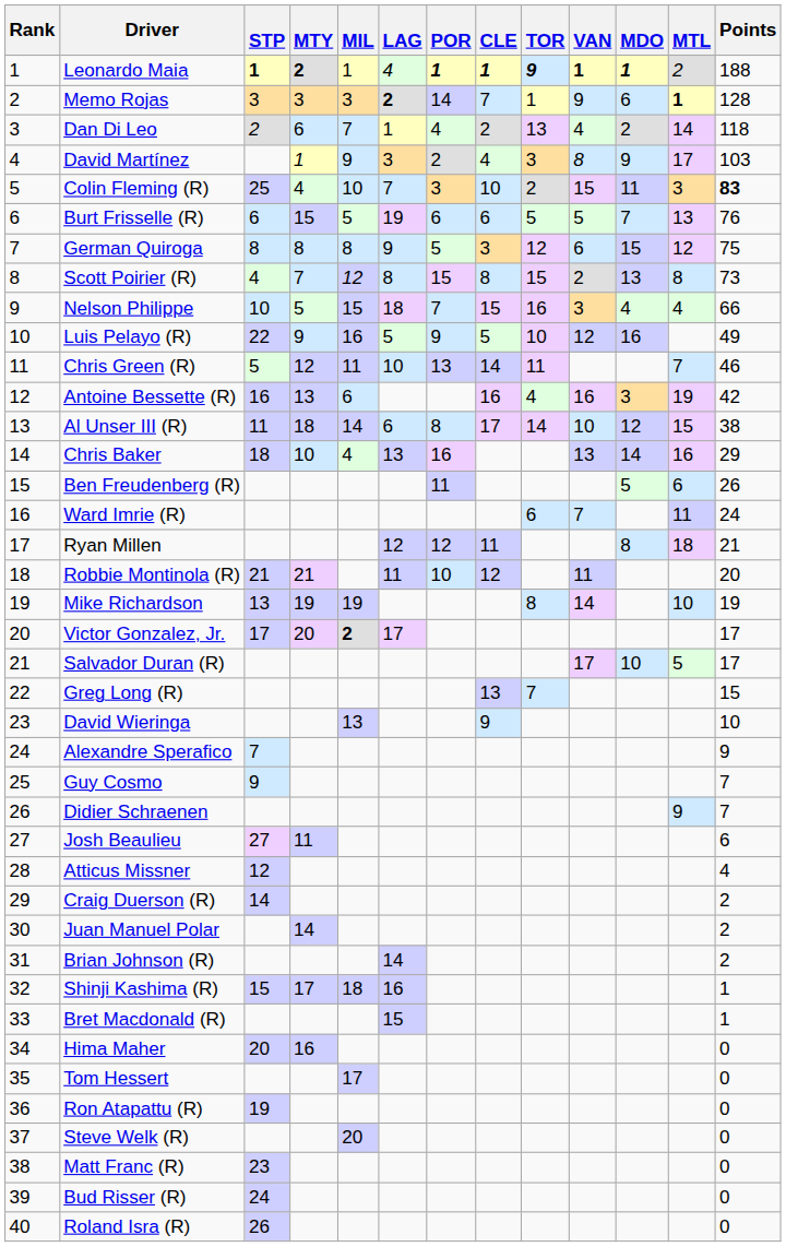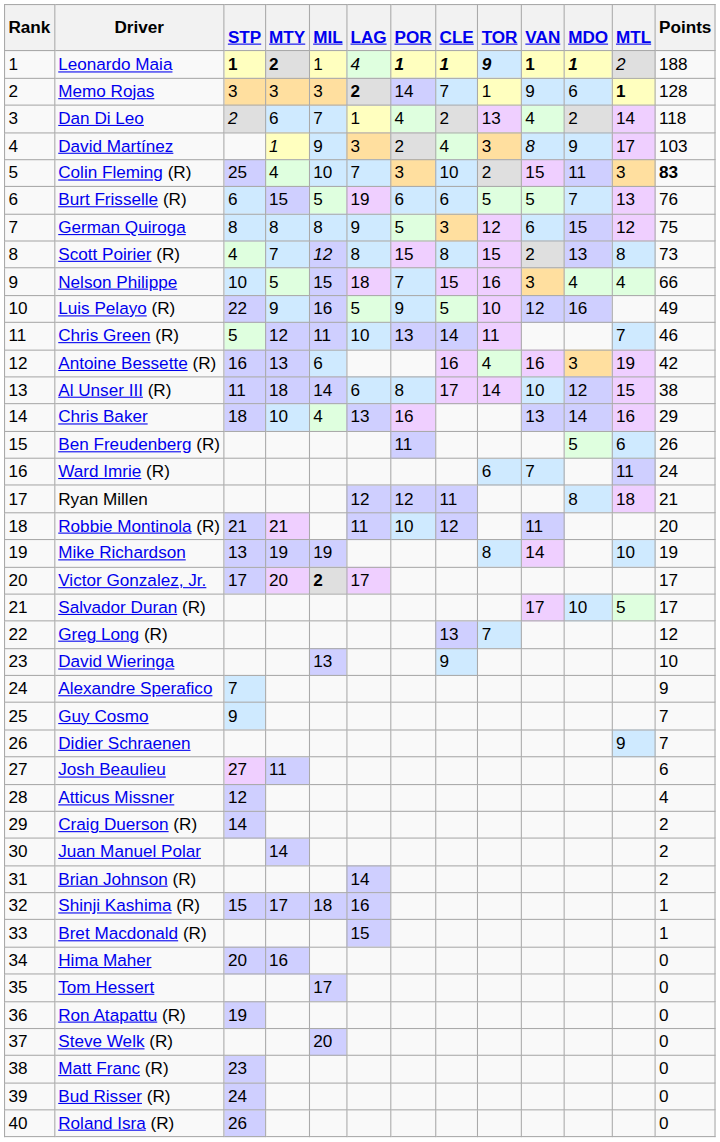 <table class="wikitable">
 <tr>
 <th>Rank</th>
 <th>Driver</th>
 <th> <br> <a href='#'>STP</a></th>
 <th> <br> <a href='#'>MTY</a></th>
 <th> <br> <a href='#'>MIL</a></th>
 <th> <br> <a href='#'>LAG</a></th>
 <th> <br> <a href='#'>POR</a></th>
 <th> <br> <a href='#'>CLE</a></th>
 <th> <br> <a href='#'>TOR</a></th>
 <th> <br> <a href='#'>VAN</a></th>
 <th> <br> <a href='#'>MDO</a></th>
 <th> <br> <a href='#'>MTL</a></th>
 <th>Points</th>
 </tr>
 <tr>
 <td>1</td>
 <td> <a href='#'>Leonardo Maia</a></td>
 <td style="background:#FFFFBF;"><strong>1</strong></td>
 <td style="background:#DFDFDF;"><strong>2</strong></td>
 <td style="background:#FFFFBF;">1</td>
 <td style="background:#DFFFDF;"><em>4</em></td>
 <td style="background:#FFFFBF;"><strong><em>1</em></strong></td>
 <td style="background:#FFFFBF;"><strong><em>1</em></strong></td>
 <td style="background:#CFEAFF;"><strong><em>9</em></strong></td>
 <td style="background:#FFFFBF;"><strong>1</strong></td>
 <td style="background:#FFFFBF;"><strong><em>1</em></strong></td>
 <td style="background:#DFDFDF;"><em>2</em></td>
 <td>188</td>
 </tr>
 <tr>
 <td>2</td>
 <td> <a href='#'>Memo Rojas</a></td>
 <td style="background:#FFDF9F;">3</td>
 <td style="background:#FFDF9F;">3</td>
 <td style="background:#FFDF9F;">3</td>
 <td style="background:#DFDFDF;"><strong>2</strong></td>
 <td style="background:#CFCFFF;">14</td>
 <td style="background:#CFEAFF;">7</td>
 <td style="background:#FFFFBF;">1</td>
 <td style="background:#CFEAFF;">9</td>
 <td style="background:#CFEAFF;">6</td>
 <td style="background:#FFFFBF;"><strong>1</strong></td>
 <td>128</td>
 </tr>
 <tr>
 <td>3</td>
 <td> <a href='#'>Dan Di Leo</a></td>
 <td style="background:#DFDFDF;"><em>2</em></td>
 <td style="background:#CFEAFF;">6</td>
 <td style="background:#CFEAFF;">7</td>
 <td style="background:#FFFFBF;">1</td>
 <td style="background:#DFFFDF;">4</td>
 <td style="background:#DFDFDF;">2</td>
 <td style="background:#EFCFFF;">13</td>
 <td style="background:#DFFFDF;">4</td>
 <td style="background:#DFDFDF;">2</td>
 <td style="background:#EFCFFF;">14</td>
 <td>118</td>
 </tr>
 <tr>
 <td>4</td>
 <td> <a href='#'>David Martínez</a></td>
 <td></td>
 <td style="background:#FFFFBF;"><em>1</em></td>
 <td style="background:#CFEAFF;">9</td>
 <td style="background:#FFDF9F;">3</td>
 <td style="background:#DFDFDF;">2</td>
 <td style="background:#DFFFDF;">4</td>
 <td style="background:#FFDF9F;">3</td>
 <td style="background:#CFEAFF;"><em>8</em></td>
 <td style="background:#CFEAFF;">9</td>
 <td style="background:#EFCFFF;">17</td>
 <td>103</td>
 </tr>
 <tr>
 <td>5</td>
 <td> <a href='#'>Colin Fleming</a> (R)</td>
 <td style="background:#CFCFFF;">25</td>
 <td style="background:#DFFFDF;">4</td>
 <td style="background:#CFEAFF;">10</td>
 <td style="background:#CFEAFF;">7</td>
 <td style="background:#FFDF9F;">3</td>
 <td style="background:#CFEAFF;">10</td>
 <td style="background:#DFDFDF;">2</td>
 <td style="background:#EFCFFF;">15</td>
 <td style="background:#CFCFFF;">11</td>
 <td style="background:#FFDF9F;">3</td>
 <td><strong>83</strong></td>
 </tr>
 <tr>
 <td>6</td>
 <td> <a href='#'>Burt Frisselle</a> (R)</td>
 <td style="background:#CFEAFF;">6</td>
 <td style="background:#CFCFFF;">15</td>
 <td style="background:#DFFFDF;">5</td>
 <td style="background:#EFCFFF;">19</td>
 <td style="background:#CFEAFF;">6</td>
 <td style="background:#CFEAFF;">6</td>
 <td style="background:#DFFFDF;">5</td>
 <td style="background:#DFFFDF;">5</td>
 <td style="background:#CFEAFF;">7</td>
 <td style="background:#EFCFFF;">13</td>
 <td>76</td>
 </tr>
 <tr>
 <td>7</td>
 <td> <a href='#'>German Quiroga</a></td>
 <td style="background:#CFEAFF;">8</td>
 <td style="background:#CFEAFF;">8</td>
 <td style="background:#CFEAFF;">8</td>
 <td style="background:#CFEAFF;">9</td>
 <td style="background:#DFFFDF;">5</td>
 <td style="background:#FFDF9F;">3</td>
 <td style="background:#EFCFFF;">12</td>
 <td style="background:#CFEAFF;">6</td>
 <td style="background:#CFCFFF;">15</td>
 <td style="background:#EFCFFF;">12</td>
 <td>75</td>
 </tr>
 <tr>
 <td>8</td>
 <td> <a href='#'>Scott Poirier</a> (R)</td>
 <td style="background:#DFFFDF;">4</td>
 <td style="background:#CFEAFF;">7</td>
 <td style="background:#CFCFFF;"><em>12</em></td>
 <td style="background:#CFEAFF;">8</td>
 <td style="background:#EFCFFF;">15</td>
 <td style="background:#CFEAFF;">8</td>
 <td style="background:#EFCFFF;">15</td>
 <td style="background:#DFDFDF;">2</td>
 <td style="background:#CFCFFF;">13</td>
 <td style="background:#CFEAFF;">8</td>
 <td>73</td>
 </tr>
 <tr>
 <td>9</td>
 <td> <a href='#'>Nelson Philippe</a></td>
 <td style="background:#CFEAFF;">10</td>
 <td style="background:#DFFFDF;">5</td>
 <td style="background:#CFCFFF;">15</td>
 <td style="background:#EFCFFF;">18</td>
 <td style="background:#CFEAFF;">7</td>
 <td style="background:#EFCFFF;">15</td>
 <td style="background:#EFCFFF;">16</td>
 <td style="background:#FFDF9F;">3</td>
 <td style="background:#DFFFDF;">4</td>
 <td style="background:#DFFFDF;">4</td>
 <td>66</td>
 </tr>
 <tr>
 <td>10</td>
 <td> <a href='#'>Luis Pelayo</a> (R)</td>
 <td style="background:#CFCFFF;">22</td>
 <td style="background:#CFEAFF;">9</td>
 <td style="background:#CFCFFF;">16</td>
 <td style="background:#DFFFDF;">5</td>
 <td style="background:#CFEAFF;">9</td>
 <td style="background:#DFFFDF;">5</td>
 <td style="background:#EFCFFF;">10</td>
 <td style="background:#CFCFFF;">12</td>
 <td style="background:#CFCFFF;">16</td>
 <td></td>
 <td>49</td>
 </tr>
 <tr>
 <td>11</td>
 <td> <a href='#'>Chris Green</a> (R)</td>
 <td style="background:#DFFFDF;">5</td>
 <td style="background:#CFCFFF;">12</td>
 <td style="background:#CFCFFF;">11</td>
 <td style="background:#CFEAFF;">10</td>
 <td style="background:#CFCFFF;">13</td>
 <td style="background:#CFCFFF;">14</td>
 <td style="background:#EFCFFF;">11</td>
 <td></td>
 <td></td>
 <td style="background:#CFEAFF;">7</td>
 <td>46</td>
 </tr>
 <tr>
 <td>12</td>
 <td> <a href='#'>Antoine Bessette</a> (R)</td>
 <td style="background:#CFCFFF;">16</td>
 <td style="background:#CFCFFF;">13</td>
 <td style="background:#CFEAFF;">6</td>
 <td></td>
 <td></td>
 <td style="background:#EFCFFF;">16</td>
 <td style="background:#DFFFDF;">4</td>
 <td style="background:#EFCFFF;">16</td>
 <td style="background:#FFDF9F;">3</td>
 <td style="background:#EFCFFF;">19</td>
 <td>42</td>
 </tr>
 <tr>
 <td>13</td>
 <td> <a href='#'>Al Unser III</a> (R)</td>
 <td style="background:#CFCFFF;">11</td>
 <td style="background:#CFCFFF;">18</td>
 <td style="background:#CFCFFF;">14</td>
 <td style="background:#CFEAFF;">6</td>
 <td style="background:#CFEAFF;">8</td>
 <td style="background:#EFCFFF;">17</td>
 <td style="background:#EFCFFF;">14</td>
 <td style="background:#CFEAFF;">10</td>
 <td style="background:#CFCFFF;">12</td>
 <td style="background:#EFCFFF;">15</td>
 <td>38</td>
 </tr>
 <tr>
 <td>14</td>
 <td> <a href='#'>Chris Baker</a></td>
 <td style="background:#CFCFFF;">18</td>
 <td style="background:#CFEAFF;">10</td>
 <td style="background:#DFFFDF;">4</td>
 <td style="background:#CFCFFF;">13</td>
 <td style="background:#EFCFFF;">16</td>
 <td></td>
 <td></td>
 <td style="background:#CFCFFF;">13</td>
 <td style="background:#CFCFFF;">14</td>
 <td style="background:#EFCFFF;">16</td>
 <td>29</td>
 </tr>
 <tr>
 <td>15</td>
 <td> <a href='#'>Ben Freudenberg</a> (R)</td>
 <td></td>
 <td></td>
 <td></td>
 <td></td>
 <td style="background:#CFCFFF;">11</td>
 <td></td>
 <td></td>
 <td></td>
 <td style="background:#DFFFDF;">5</td>
 <td style="background:#CFEAFF;">6</td>
 <td>26</td>
 </tr>
 <tr>
 <td>16</td>
 <td> <a href='#'>Ward Imrie</a> (R)</td>
 <td></td>
 <td></td>
 <td></td>
 <td></td>
 <td></td>
 <td></td>
 <td style="background:#CFEAFF;">6</td>
 <td style="background:#CFEAFF;">7</td>
 <td></td>
 <td style="background:#CFCFFF;">11</td>
 <td>24</td>
 </tr>
 <tr>
 <td>17</td>
 <td> Ryan Millen</td>
 <td></td>
 <td></td>
 <td></td>
 <td style="background:#CFCFFF;">12</td>
 <td style="background:#CFCFFF;">12</td>
 <td style="background:#CFCFFF;">11</td>
 <td></td>
 <td></td>
 <td style="background:#CFEAFF;">8</td>
 <td style="background:#EFCFFF;">18</td>
 <td>21</td>
 </tr>
 <tr>
 <td>18</td>
 <td> <a href='#'>Robbie Montinola</a> (R)</td>
 <td style="background:#CFCFFF;">21</td>
 <td style="background:#EFCFFF;">21</td>
 <td></td>
 <td style="background:#CFCFFF;">11</td>
 <td style="background:#CFEAFF;">10</td>
 <td style="background:#CFCFFF;">12</td>
 <td></td>
 <td style="background:#CFCFFF;">11</td>
 <td></td>
 <td></td>
 <td>20</td>
 </tr>
 <tr>
 <td>19</td>
 <td> <a href='#'>Mike Richardson</a></td>
 <td style="background:#CFCFFF;">13</td>
 <td style="background:#CFCFFF;">19</td>
 <td style="background:#CFCFFF;">19</td>
 <td></td>
 <td></td>
 <td></td>
 <td style="background:#CFEAFF;">8</td>
 <td style="background:#EFCFFF;">14</td>
 <td></td>
 <td style="background:#CFEAFF;">10</td>
 <td>19</td>
 </tr>
 <tr>
 <td>20</td>
 <td> <a href='#'>Victor Gonzalez, Jr.</a></td>
 <td style="background:#CFCFFF;">17</td>
 <td style="background:#EFCFFF;">20</td>
 <td style="background:#DFDFDF;"><strong>2</strong></td>
 <td style="background:#EFCFFF;">17</td>
 <td></td>
 <td></td>
 <td></td>
 <td></td>
 <td></td>
 <td></td>
 <td>17</td>
 </tr>
 <tr>
 <td>21</td>
 <td> <a href='#'>Salvador Duran</a> (R)</td>
 <td></td>
 <td></td>
 <td></td>
 <td></td>
 <td></td>
 <td></td>
 <td></td>
 <td style="background:#EFCFFF;">17</td>
 <td style="background:#CFEAFF;">10</td>
 <td style="background:#DFFFDF;">5</td>
 <td>17</td>
 </tr>
 <tr>
 <td>22</td>
 <td> <a href='#'>Greg Long</a> (R)</td>
 <td></td>
 <td></td>
 <td></td>
 <td></td>
 <td></td>
 <td style="background:#CFCFFF;">13</td>
 <td style="background:#CFEAFF;">7</td>
 <td></td>
 <td></td>
 <td></td>
-<td>15</td>
+<td>12</td>
 </tr>
 <tr>
 <td>23</td>
 <td> <a href='#'>David Wieringa</a></td>
 <td></td>
 <td></td>
 <td style="background:#CFCFFF;">13</td>
 <td></td>
 <td></td>
 <td style="background:#CFEAFF;">9</td>
 <td></td>
 <td></td>
 <td></td>
 <td></td>
 <td>10</td>
 </tr>
 <tr>
 <td>24</td>
 <td> <a href='#'>Alexandre Sperafico</a></td>
 <td style="background:#CFEAFF;">7</td>
 <td></td>
 <td></td>
 <td></td>
 <td></td>
 <td></td>
 <td></td>
 <td></td>
 <td></td>
 <td></td>
 <td>9</td>
 </tr>
 <tr>
 <td>25</td>
 <td> <a href='#'>Guy Cosmo</a></td>
 <td style="background:#CFEAFF;">9</td>
 <td></td>
 <td></td>
 <td></td>
 <td></td>
 <td></td>
 <td></td>
 <td></td>
 <td></td>
 <td></td>
 <td>7</td>
 </tr>
 <tr>
 <td>26</td>
 <td> <a href='#'>Didier Schraenen</a></td>
 <td></td>
 <td></td>
 <td></td>
 <td></td>
 <td></td>
 <td></td>
 <td></td>
 <td></td>
 <td></td>
 <td style="background:#CFEAFF;">9</td>
 <td>7</td>
 </tr>
 <tr>
 <td>27</td>
 <td> <a href='#'>Josh Beaulieu</a></td>
 <td style="background:#EFCFFF;">27</td>
 <td style="background:#CFCFFF;">11</td>
 <td></td>
 <td></td>
 <td></td>
 <td></td>
 <td></td>
 <td></td>
 <td></td>
 <td></td>
 <td>6</td>
 </tr>
 <tr>
 <td>28</td>
 <td> <a href='#'>Atticus Missner</a></td>
 <td style="background:#CFCFFF;">12</td>
 <td></td>
 <td></td>
 <td></td>
 <td></td>
 <td></td>
 <td></td>
 <td></td>
 <td></td>
 <td></td>
 <td>4</td>
 </tr>
 <tr>
 <td>29</td>
 <td> <a href='#'>Craig Duerson</a> (R)</td>
 <td style="background:#CFCFFF;">14</td>
 <td></td>
 <td></td>
 <td></td>
 <td></td>
 <td></td>
 <td></td>
 <td></td>
 <td></td>
 <td></td>
 <td>2</td>
 </tr>
 <tr>
 <td>30</td>
 <td> <a href='#'>Juan Manuel Polar</a></td>
 <td></td>
 <td style="background:#CFCFFF;">14</td>
 <td></td>
 <td></td>
 <td></td>
 <td></td>
 <td></td>
 <td></td>
 <td></td>
 <td></td>
 <td>2</td>
 </tr>
 <tr>
 <td>31</td>
 <td> <a href='#'>Brian Johnson</a> (R)</td>
 <td></td>
 <td></td>
 <td></td>
 <td style="background:#CFCFFF;">14</td>
 <td></td>
 <td></td>
 <td></td>
 <td></td>
 <td></td>
 <td></td>
 <td>2</td>
 </tr>
 <tr>
 <td>32</td>
 <td> <a href='#'>Shinji Kashima</a> (R)</td>
 <td style="background:#CFCFFF;">15</td>
 <td style="background:#CFCFFF;">17</td>
 <td style="background:#CFCFFF;">18</td>
 <td style="background:#CFCFFF;">16</td>
 <td></td>
 <td></td>
 <td></td>
 <td></td>
 <td></td>
 <td></td>
 <td>1</td>
 </tr>
 <tr>
 <td>33</td>
 <td> <a href='#'>Bret Macdonald</a> (R)</td>
 <td></td>
 <td></td>
 <td></td>
 <td style="background:#CFCFFF;">15</td>
 <td></td>
 <td></td>
 <td></td>
 <td></td>
 <td></td>
 <td></td>
 <td>1</td>
 </tr>
 <tr>
 <td>34</td>
 <td> <a href='#'>Hima Maher</a></td>
 <td style="background:#CFCFFF;">20</td>
 <td style="background:#CFCFFF;">16</td>
 <td></td>
 <td></td>
 <td></td>
 <td></td>
 <td></td>
 <td></td>
 <td></td>
 <td></td>
 <td>0</td>
 </tr>
 <tr>
 <td>35</td>
 <td> <a href='#'>Tom Hessert</a></td>
 <td></td>
 <td></td>
 <td style="background:#CFCFFF;">17</td>
 <td></td>
 <td></td>
 <td></td>
 <td></td>
 <td></td>
 <td></td>
 <td></td>
 <td>0</td>
 </tr>
 <tr>
 <td>36</td>
 <td> <a href='#'>Ron Atapattu</a> (R)</td>
 <td style="background:#CFCFFF;">19</td>
 <td></td>
 <td></td>
 <td></td>
 <td></td>
 <td></td>
 <td></td>
 <td></td>
 <td></td>
 <td></td>
 <td>0</td>
 </tr>
 <tr>
 <td>37</td>
 <td> <a href='#'>Steve Welk</a> (R)</td>
 <td></td>
 <td></td>
 <td style="background:#CFCFFF;">20</td>
 <td></td>
 <td></td>
 <td></td>
 <td></td>
 <td></td>
 <td></td>
 <td></td>
 <td>0</td>
 </tr>
 <tr>
 <td>38</td>
 <td> <a href='#'>Matt Franc</a> (R)</td>
 <td style="background:#CFCFFF;">23</td>
 <td></td>
 <td></td>
 <td></td>
 <td></td>
 <td></td>
 <td></td>
 <td></td>
 <td></td>
 <td></td>
 <td>0</td>
 </tr>
 <tr>
 <td>39</td>
 <td> <a href='#'>Bud Risser</a> (R)</td>
 <td style="background:#CFCFFF;">24</td>
 <td></td>
 <td></td>
 <td></td>
 <td></td>
 <td></td>
 <td></td>
 <td></td>
 <td></td>
 <td></td>
 <td>0</td>
 </tr>
 <tr>
 <td>40</td>
 <td> <a href='#'>Roland Isra</a> (R)</td>
 <td style="background:#CFCFFF;">26</td>
 <td></td>
 <td></td>
 <td></td>
 <td></td>
 <td></td>
 <td></td>
 <td></td>
 <td></td>
 <td></td>
 <td>0</td>
 </tr>
 </table>
